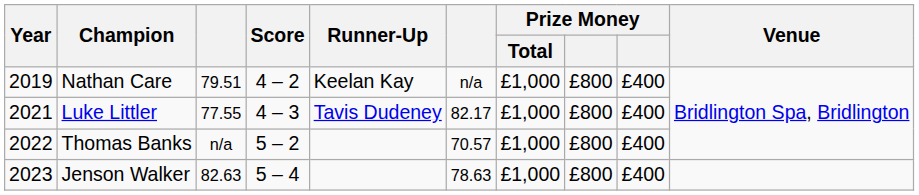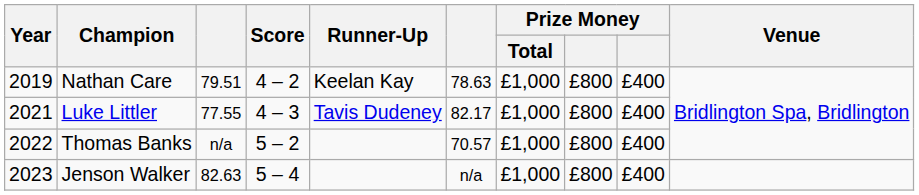 <table class="wikitable sortable">
 <tr>
 <th rowspan=2>Year</th>
 <th rowspan=2>Champion</th>
 <th rowspan=2></th>
 <th rowspan=2>Score</th>
 <th rowspan=2>Runner-Up</th>
 <th rowspan=2></th>
 <th colspan=3>Prize Money</th>
 <th rowspan=2>Venue</th>
 </tr>
 <tr>
 <th>Total</th>
 <th></th>
 <th></th>
 </tr>
 <tr>
 <td>2019</td>
 <td> Nathan Care</td>
 <td align=center><small><span>79.51</span></small></td>
 <td align=center>4 – 2</td>
 <td> Keelan Kay</td>
-<td align=center><small><span>n/a</span></small></td>
+<td align=center><small><span>78.63</span></small></td>
 <td align=center>£1,000</td>
 <td align=center>£800</td>
 <td align=center>£400</td>
 <td rowspan=3><a href='#'>Bridlington Spa</a>, <a href='#'>Bridlington</a></td>
 </tr>
 <tr>
 <td>2021</td>
 <td> <a href='#'>Luke Littler</a></td>
 <td align=center><small><span>77.55</span></small></td>
 <td align=center>4 – 3</td>
 <td> <a href='#'>Tavis Dudeney</a></td>
 <td align=center><small><span>82.17</span></small></td>
 <td align=center>£1,000</td>
 <td align=center>£800</td>
 <td align=center>£400</td>
 </tr>
 <tr>
 <td>2022</td>
 <td> Thomas Banks</td>
 <td align=center><small><span>n/a</span></small></td>
 <td align=center>5 – 2</td>
 <td></td>
 <td align=center><small><span>70.57</span></small></td>
 <td align=center>£1,000</td>
 <td align=center>£800</td>
 <td align=center>£400</td>
 </tr>
 <tr>
 <td>2023</td>
 <td> Jenson Walker</td>
 <td align=center><small><span>82.63</span></small></td>
 <td align=center>5 – 4</td>
 <td></td>
-<td align=center><small><span>78.63</span></small></td>
+<td align=center><small><span>n/a</span></small></td>
 <td align=center>£1,000</td>
 <td align=center>£800</td>
 <td align=center>£400</td>
 </tr>
 </table>
